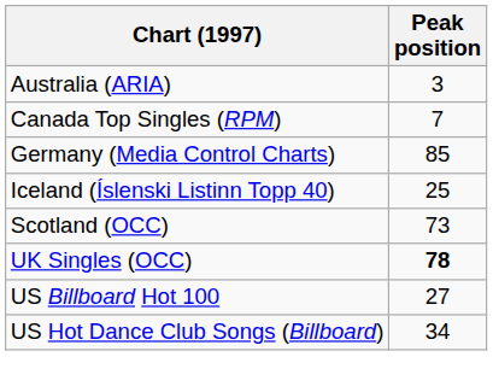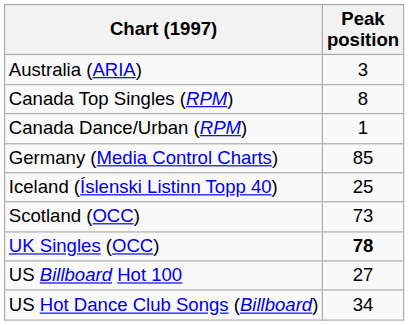 <table class="wikitable sortable">
 <tr>
 <th>Chart (1997)</th>
 <th>Peak<br>position</th>
 </tr>
 <tr>
 <td>Australia (<a href='#'>ARIA</a>)</td>
 <td align="center">3</td>
 </tr>
 <tr>
 <td>Canada Top Singles (<a href='#'><em>RPM</em></a>)</td>
-<td align="center">7</td>
+<td align="center">8</td>
+</tr>
+<tr>
+<td>Canada Dance/Urban (<a href='#'><em>RPM</em></a>)</td>
+<td align="center">1</td>
 </tr>
 <tr>
 <td>Germany (<a href='#'>Media Control Charts</a>)</td>
 <td align="center">85</td>
 </tr>
 <tr>
 <td>Iceland (<a href='#'>Íslenski Listinn Topp 40</a>)</td>
 <td align="center">25</td>
 </tr>
 <tr>
 <td>Scotland (<a href='#'>OCC</a>)</td>
 <td align="center">73</td>
 </tr>
 <tr>
 <td><a href='#'>UK Singles</a> (<a href='#'>OCC</a>)</td>
 <td align="center"><strong>78</strong></td>
 </tr>
 <tr>
 <td>US <em><a href='#'>Billboard</a></em> <a href='#'>Hot 100</a></td>
 <td align="center">27</td>
 </tr>
 <tr>
 <td>US <a href='#'>Hot Dance Club Songs</a> (<em><a href='#'>Billboard</a></em>)</td>
 <td align="center">34</td>
 </tr>
 </table>
